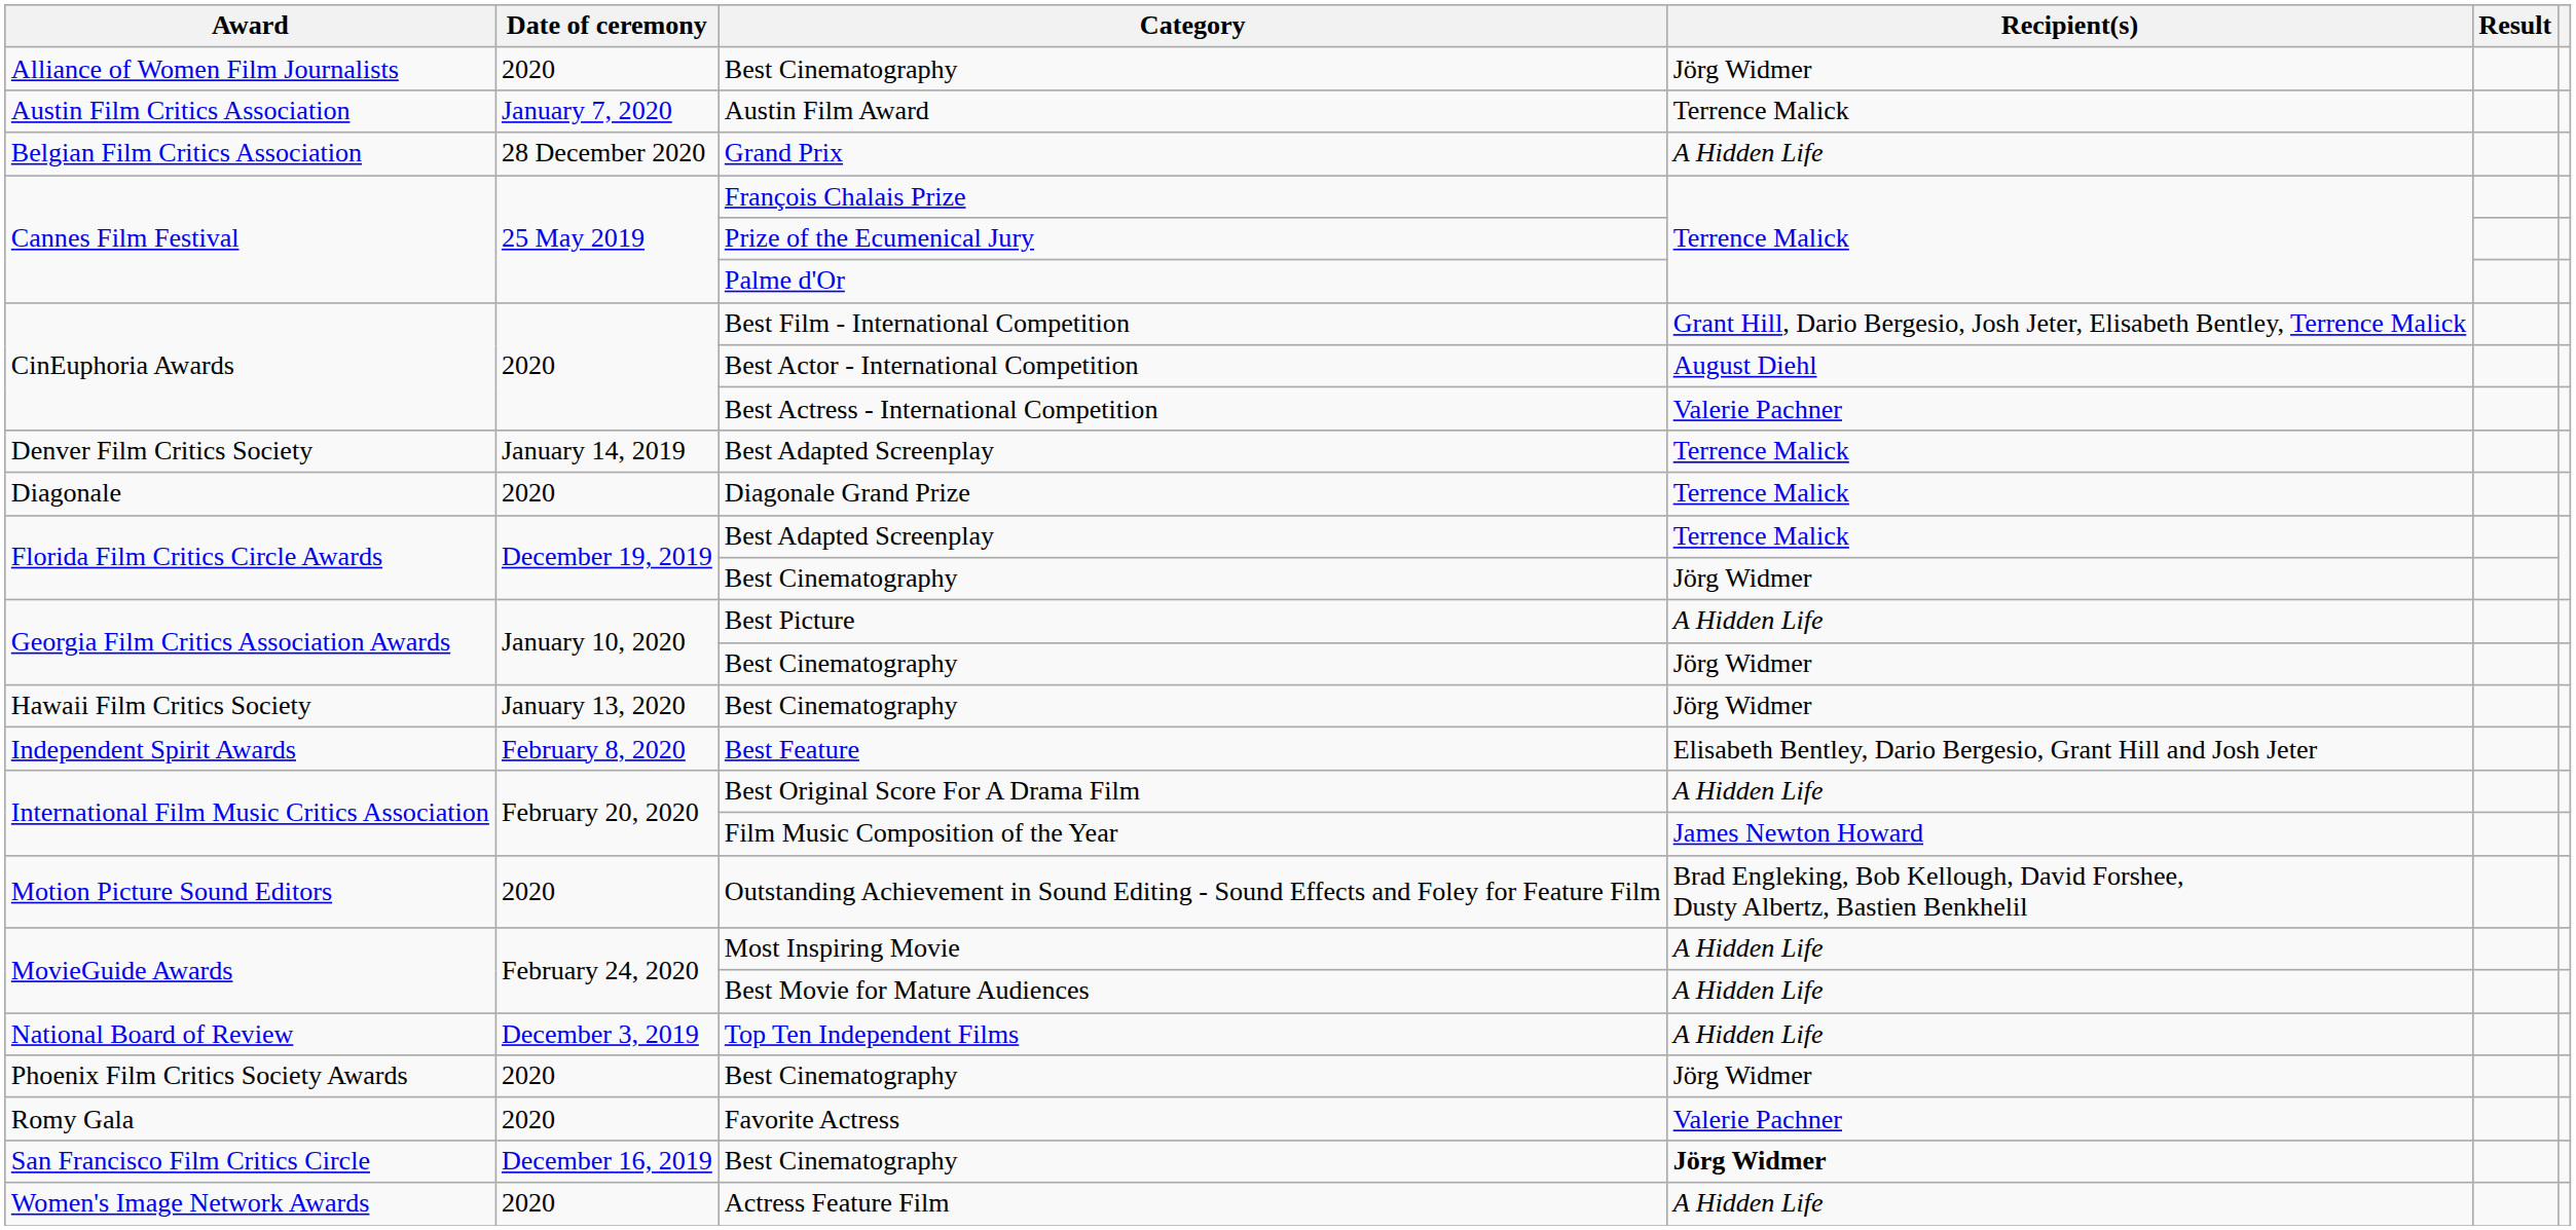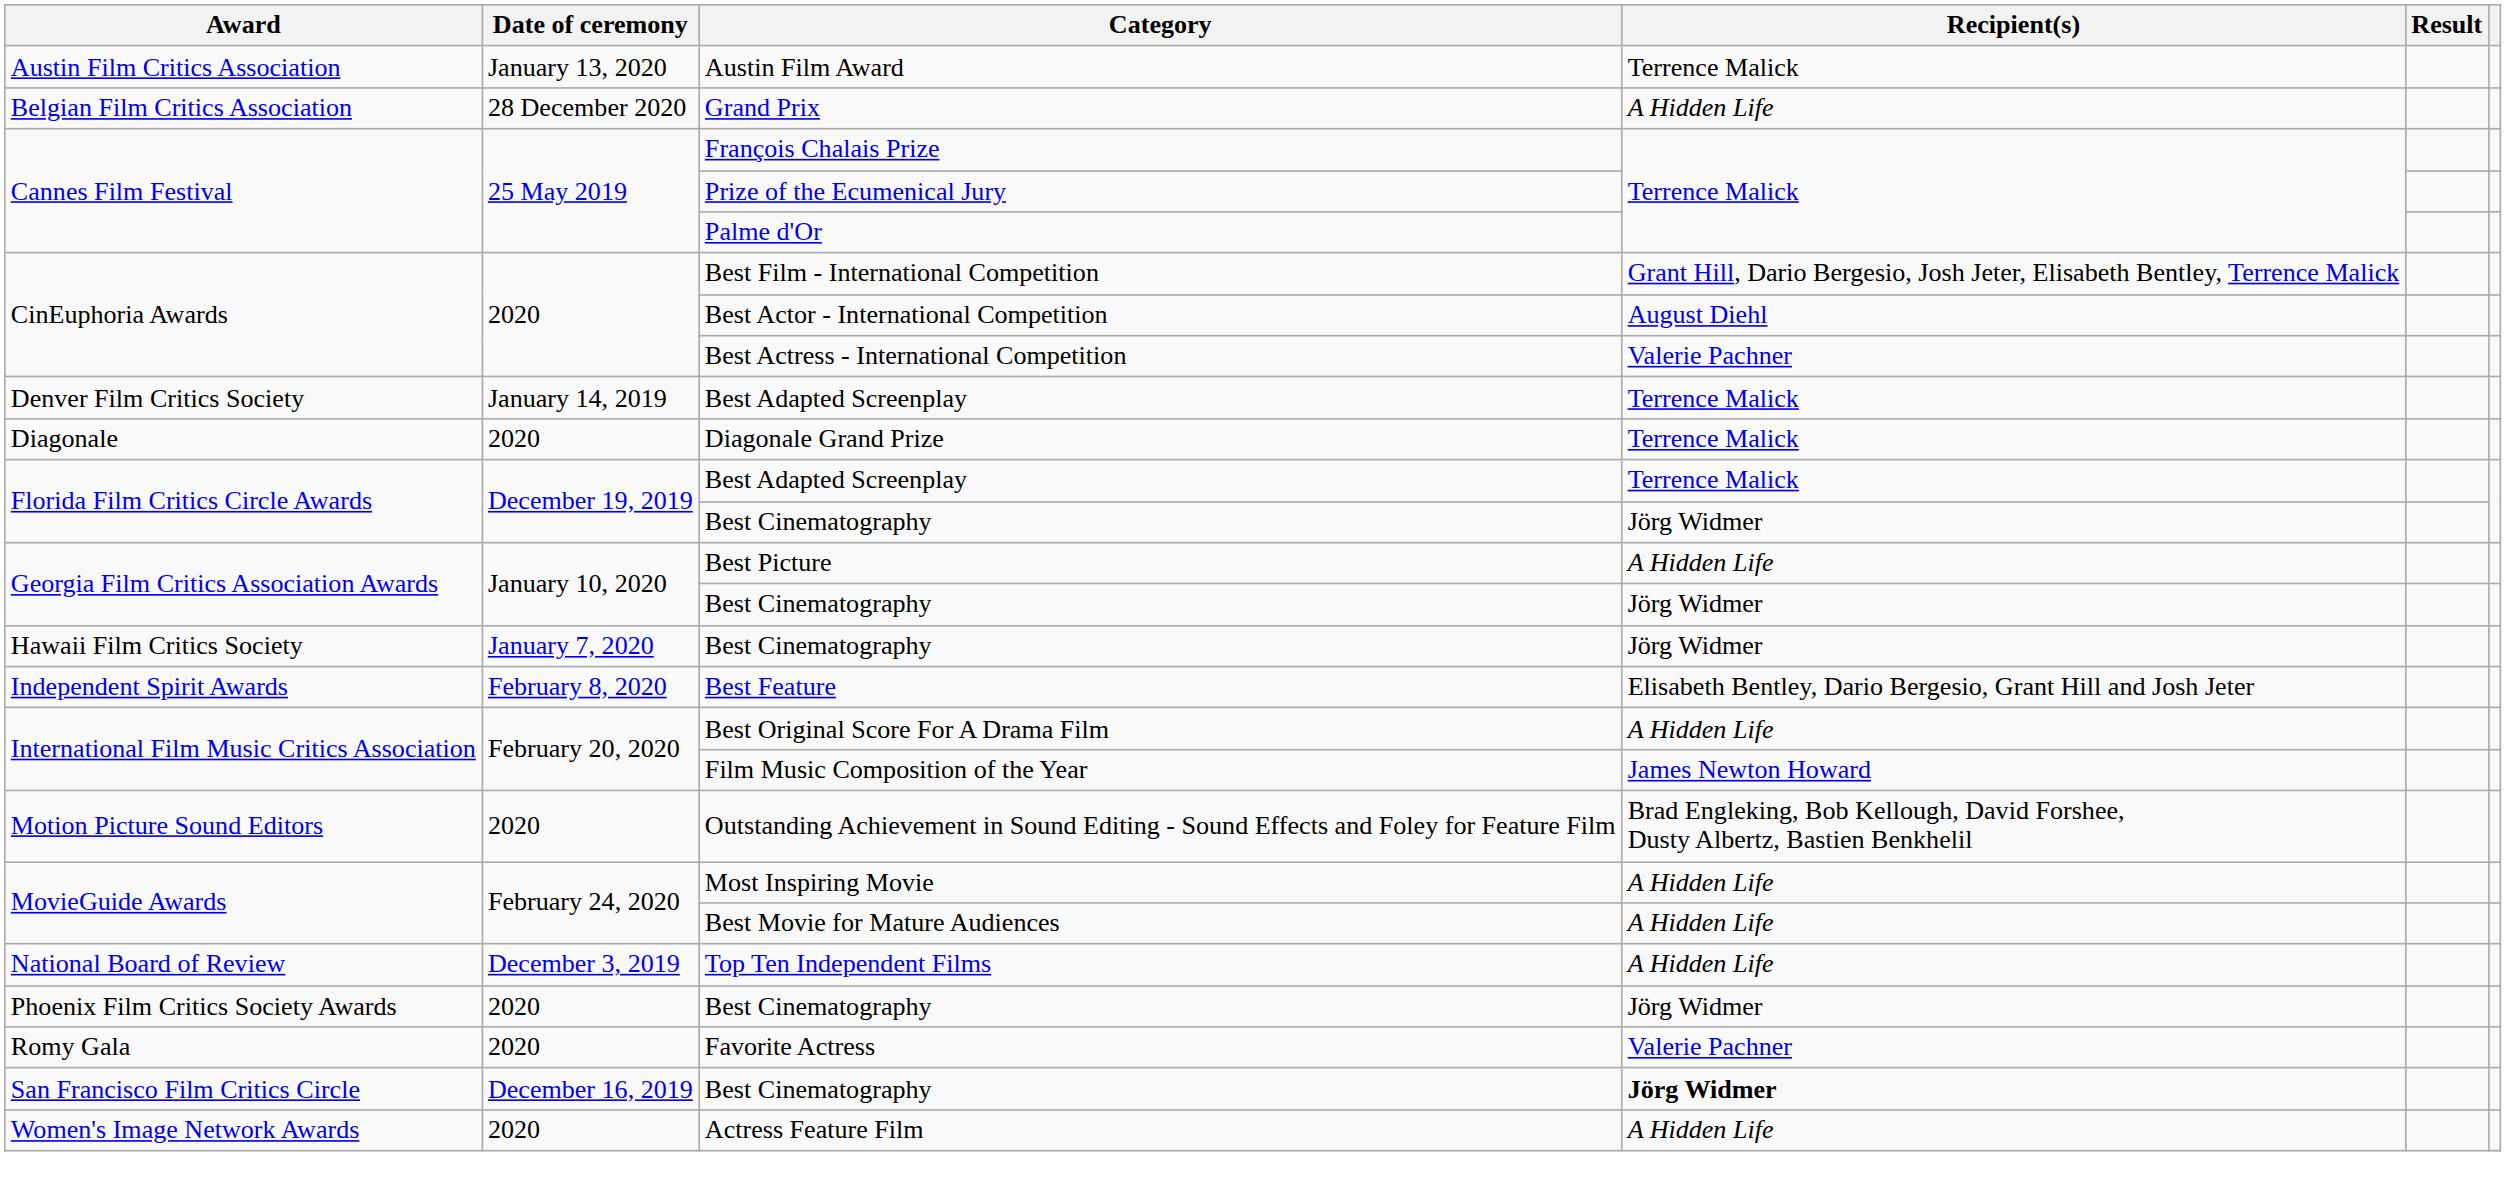 <table class="wikitable sortable plainrowheaders">
 <tr>
 <th scope="col">Award</th>
 <th scope="col">Date of ceremony</th>
 <th scope="col">Category</th>
 <th scope="col">Recipient(s)</th>
 <th scope="col">Result</th>
 <th scope="col" class="unsortable"></th>
 </tr>
 <tr>
-<td><a href='#'>Alliance of Women Film Journalists</a></td>
-<td>2020</td>
-<td>Best Cinematography</td>
-<td>Jörg Widmer</td>
-<td></td>
-<td></td>
-</tr>
-<tr>
 <td><a href='#'>Austin Film Critics Association</a></td>
-<td><a href='#'>January 7, 2020</a></td>
+<td>January 13, 2020</td>
 <td rowspan="1">Austin Film Award</td>
 <td>Terrence Malick</td>
 <td></td>
 <td align="center"></td>
 </tr>
 <tr>
 <td><a href='#'>Belgian Film Critics Association</a></td>
 <td>28 December 2020</td>
 <td><a href='#'>Grand Prix</a></td>
 <td><em>A Hidden Life</em></td>
 <td></td>
 <td align=center></td>
 </tr>
 <tr>
 <td rowspan=3><a href='#'>Cannes Film Festival</a></td>
 <td rowspan=3><a href='#'>25 May 2019</a></td>
 <td><a href='#'>François Chalais Prize</a></td>
 <td rowspan=3><a href='#'>Terrence Malick</a></td>
 <td></td>
 <td align=center></td>
 </tr>
 <tr>
 <td><a href='#'>Prize of the Ecumenical Jury</a></td>
 <td></td>
 <td align=center></td>
 </tr>
 <tr>
 <td><a href='#'>Palme d'Or</a></td>
 <td></td>
 <td align=center></td>
 </tr>
 <tr>
 <td rowspan="3">CinEuphoria Awards</td>
 <td rowspan="3">2020</td>
 <td>Best Film - International Competition</td>
 <td><a href='#'>Grant Hill</a>, Dario Bergesio, Josh Jeter, Elisabeth Bentley, <a href='#'>Terrence Malick</a></td>
 <td></td>
 <td></td>
 </tr>
 <tr>
 <td>Best Actor - International Competition</td>
 <td><a href='#'>August Diehl</a></td>
 <td></td>
 <td></td>
 </tr>
 <tr>
 <td>Best Actress - International Competition</td>
 <td><a href='#'>Valerie Pachner</a></td>
 <td></td>
 <td></td>
 </tr>
 <tr>
 <td>Denver Film Critics Society</td>
 <td>January 14, 2019</td>
 <td>Best Adapted Screenplay</td>
 <td><a href='#'>Terrence Malick</a></td>
 <td></td>
 <td></td>
 </tr>
 <tr>
 <td>Diagonale</td>
 <td>2020</td>
 <td rowspan="1">Diagonale Grand Prize</td>
 <td><a href='#'>Terrence Malick</a></td>
 <td></td>
 <td></td>
 </tr>
 <tr>
 <td rowspan="2"><a href='#'>Florida Film Critics Circle Awards</a></td>
 <td rowspan="2"><a href='#'>December 19, 2019</a></td>
 <td>Best Adapted Screenplay</td>
 <td><a href='#'>Terrence Malick</a></td>
 <td></td>
 <td rowspan="2" align="center"></td>
 </tr>
 <tr>
 <td>Best Cinematography</td>
 <td>Jörg Widmer</td>
 <td></td>
 </tr>
 <tr>
 <td rowspan="2"><a href='#'>Georgia Film Critics Association Awards</a></td>
 <td rowspan="2">January 10, 2020</td>
 <td>Best Picture</td>
 <td><em>A Hidden Life</em></td>
 <td></td>
 <td></td>
 </tr>
 <tr>
 <td>Best Cinematography</td>
 <td>Jörg Widmer</td>
 <td></td>
 <td></td>
 </tr>
 <tr>
 <td>Hawaii Film Critics Society</td>
-<td>January 13, 2020</td>
+<td><a href='#'>January 7, 2020</a></td>
 <td>Best Cinematography</td>
 <td>Jörg Widmer</td>
 <td></td>
 <td></td>
 </tr>
 <tr>
 <td><a href='#'>Independent Spirit Awards</a></td>
 <td><a href='#'>February 8, 2020</a></td>
 <td><a href='#'>Best Feature</a></td>
 <td>Elisabeth Bentley, Dario Bergesio, Grant Hill and Josh Jeter</td>
 <td></td>
 <td align="center"></td>
 </tr>
 <tr>
 <td rowspan="2"><a href='#'>International Film Music Critics Association</a></td>
 <td rowspan="2">February 20, 2020</td>
 <td>Best Original Score For A Drama Film</td>
 <td><em>A Hidden Life</em></td>
 <td></td>
 <td align="center"></td>
 </tr>
 <tr>
 <td>Film Music Composition of the Year</td>
 <td><a href='#'>James Newton Howard</a></td>
 <td></td>
 <td></td>
 </tr>
 <tr>
 <td><a href='#'>Motion Picture Sound Editors</a></td>
 <td>2020</td>
 <td>Outstanding Achievement in Sound Editing - Sound Effects and Foley for Feature Film</td>
 <td>Brad Engleking, Bob Kellough, David Forshee,<br>Dusty Albertz, Bastien Benkhelil</td>
 <td></td>
 <td></td>
 </tr>
 <tr>
 <td rowspan="2"><a href='#'>MovieGuide Awards</a></td>
 <td rowspan="2">February 24, 2020</td>
 <td>Most Inspiring Movie</td>
 <td><em>A Hidden Life</em></td>
 <td></td>
 <td></td>
 </tr>
 <tr>
 <td>Best Movie for Mature Audiences</td>
 <td><em>A Hidden Life</em></td>
 <td></td>
 <td></td>
 </tr>
 <tr>
 <td><a href='#'>National Board of Review</a></td>
 <td><a href='#'>December 3, 2019</a></td>
 <td><a href='#'>Top Ten Independent Films</a></td>
 <td><em>A Hidden Life</em></td>
 <td></td>
 <td align="center"></td>
 </tr>
 <tr>
 <td>Phoenix Film Critics Society Awards</td>
 <td>2020</td>
 <td>Best Cinematography</td>
 <td>Jörg Widmer</td>
 <td></td>
 <td></td>
 </tr>
 <tr>
 <td>Romy Gala</td>
 <td>2020</td>
 <td>Favorite Actress</td>
 <td><a href='#'>Valerie Pachner</a></td>
 <td></td>
 <td></td>
 </tr>
 <tr>
 <td><a href='#'>San Francisco Film Critics Circle</a></td>
 <td><a href='#'>December 16, 2019</a></td>
 <td>Best Cinematography</td>
 <td><strong>Jörg Widmer</strong></td>
 <td></td>
 <td align="center"></td>
 </tr>
 <tr>
 <td><a href='#'>Women's Image Network Awards</a></td>
 <td>2020</td>
 <td>Actress Feature Film</td>
 <td><em>A Hidden Life</em></td>
 <td></td>
 <td></td>
 </tr>
 </table>
